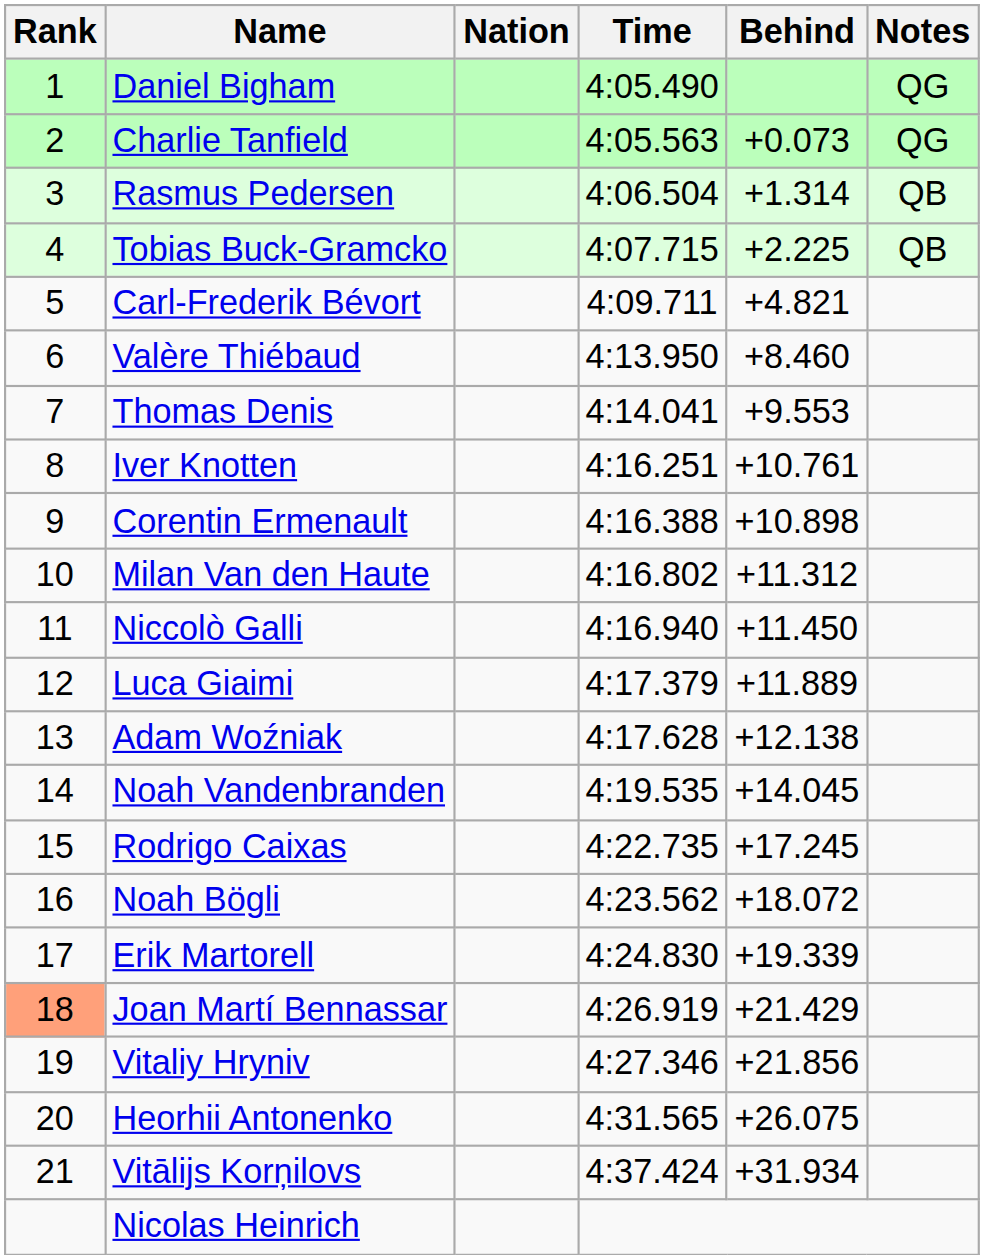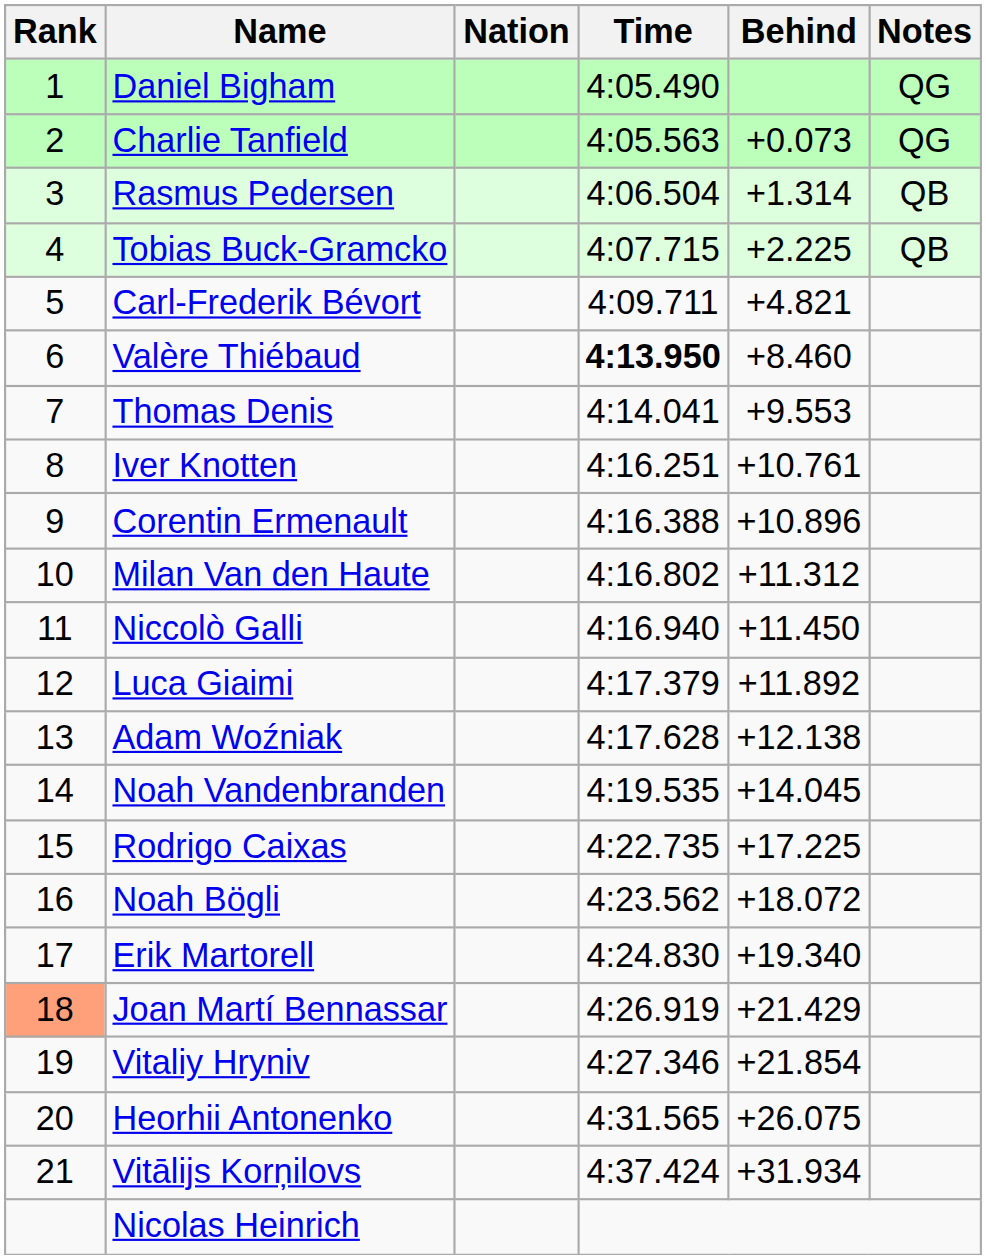 <table class="wikitable sortable" style="text-align:center">
 <tr>
 <th>Rank</th>
 <th>Name</th>
 <th>Nation</th>
 <th>Time</th>
 <th>Behind</th>
 <th>Notes</th>
 </tr>
 <tr bgcolor=bbffbb>
 <td>1</td>
 <td align=left><a href='#'>Daniel Bigham</a></td>
 <td align=left></td>
 <td>4:05.490</td>
 <td></td>
 <td>QG</td>
 </tr>
 <tr bgcolor=bbffbb>
 <td>2</td>
 <td align=left><a href='#'>Charlie Tanfield</a></td>
 <td align=left></td>
 <td>4:05.563</td>
 <td>+0.073</td>
 <td>QG</td>
 </tr>
 <tr bgcolor=ddffdd>
 <td>3</td>
 <td align=left><a href='#'>Rasmus Pedersen</a></td>
 <td align=left></td>
 <td>4:06.504</td>
 <td>+1.314</td>
 <td>QB</td>
 </tr>
 <tr bgcolor=ddffdd>
 <td>4</td>
 <td align=left><a href='#'>Tobias Buck-Gramcko</a></td>
 <td align=left></td>
 <td>4:07.715</td>
 <td>+2.225</td>
 <td>QB</td>
 </tr>
 <tr>
 <td>5</td>
 <td align=left><a href='#'>Carl-Frederik Bévort</a></td>
 <td align=left></td>
 <td>4:09.711</td>
 <td>+4.821</td>
 <td></td>
 </tr>
 <tr>
 <td>6</td>
 <td align=left><a href='#'>Valère Thiébaud</a></td>
 <td align=left></td>
-<td>4:13.950</td>
+<td><strong>4:13.950</strong></td>
 <td>+8.460</td>
 <td></td>
 </tr>
 <tr>
 <td>7</td>
 <td align=left><a href='#'>Thomas Denis</a></td>
 <td align=left></td>
 <td>4:14.041</td>
 <td>+9.553</td>
 <td></td>
 </tr>
 <tr>
 <td>8</td>
 <td align=left><a href='#'>Iver Knotten</a></td>
 <td align=left></td>
 <td>4:16.251</td>
 <td>+10.761</td>
 <td></td>
 </tr>
 <tr>
 <td>9</td>
 <td align=left><a href='#'>Corentin Ermenault</a></td>
 <td align=left></td>
 <td>4:16.388</td>
-<td>+10.898</td>
+<td>+10.896</td>
 <td></td>
 </tr>
 <tr>
 <td>10</td>
 <td align=left><a href='#'>Milan Van den Haute</a></td>
 <td align=left></td>
 <td>4:16.802</td>
 <td>+11.312</td>
 <td></td>
 </tr>
 <tr>
 <td>11</td>
 <td align=left><a href='#'>Niccolò Galli</a></td>
 <td align=left></td>
 <td>4:16.940</td>
 <td>+11.450</td>
 <td></td>
 </tr>
 <tr>
 <td>12</td>
 <td align=left><a href='#'>Luca Giaimi</a></td>
 <td align=left></td>
 <td>4:17.379</td>
-<td>+11.889</td>
+<td>+11.892</td>
 <td></td>
 </tr>
 <tr>
 <td>13</td>
 <td align=left><a href='#'>Adam Woźniak</a></td>
 <td align=left></td>
 <td>4:17.628</td>
 <td>+12.138</td>
 <td></td>
 </tr>
 <tr>
 <td>14</td>
 <td align=left><a href='#'>Noah Vandenbranden</a></td>
 <td align=left></td>
 <td>4:19.535</td>
 <td>+14.045</td>
 <td></td>
 </tr>
 <tr>
 <td>15</td>
 <td align=left><a href='#'>Rodrigo Caixas</a></td>
 <td align=left></td>
 <td>4:22.735</td>
-<td>+17.245</td>
+<td>+17.225</td>
 <td></td>
 </tr>
 <tr>
 <td>16</td>
 <td align=left><a href='#'>Noah Bögli</a></td>
 <td align=left></td>
 <td>4:23.562</td>
 <td>+18.072</td>
 <td></td>
 </tr>
 <tr>
 <td>17</td>
 <td align=left><a href='#'>Erik Martorell</a></td>
 <td align=left></td>
 <td>4:24.830</td>
-<td>+19.339</td>
+<td>+19.340</td>
 <td></td>
 </tr>
 <tr>
 <td style="background: lightsalmon;">18</td>
 <td align=left><a href='#'>Joan Martí Bennassar</a></td>
 <td align=left></td>
 <td>4:26.919</td>
 <td>+21.429</td>
 <td></td>
 </tr>
 <tr>
 <td>19</td>
 <td align=left><a href='#'>Vitaliy Hryniv</a></td>
 <td align=left></td>
 <td>4:27.346</td>
-<td>+21.856</td>
+<td>+21.854</td>
 <td></td>
 </tr>
 <tr>
 <td>20</td>
 <td align=left><a href='#'>Heorhii Antonenko</a></td>
 <td align=left></td>
 <td>4:31.565</td>
 <td>+26.075</td>
 <td></td>
 </tr>
 <tr>
 <td>21</td>
 <td align=left><a href='#'>Vitālijs Korņilovs</a></td>
 <td align=left></td>
 <td>4:37.424</td>
 <td>+31.934</td>
 <td></td>
 </tr>
 <tr>
 <td></td>
 <td align=left><a href='#'>Nicolas Heinrich</a></td>
 <td align=left></td>
 <td colspan=3></td>
 </tr>
 </table>
